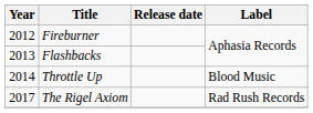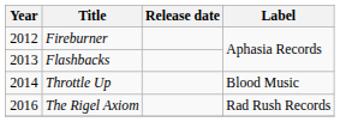 <table class="wikitable">
 <tr>
 <th style="text-align:center; width:35px;">Year</th>
 <th>Title</th>
 <th style="text-align:center;">Release date</th>
 <th>Label</th>
 </tr>
 <tr>
 <td style="text-align:center;">2012</td>
 <td><em>Fireburner</em></td>
 <td style="text-align:center;"></td>
 <td rowspan="2">Aphasia Records</td>
 </tr>
 <tr>
 <td style="text-align:center;">2013</td>
 <td><em>Flashbacks</em></td>
 <td style="text-align:center;"></td>
 </tr>
 <tr>
 <td style="text-align:center;">2014</td>
 <td><em>Throttle Up</em></td>
 <td style="text-align:center;"></td>
 <td>Blood Music</td>
 </tr>
 <tr>
-<td style="text-align:center;">2017</td>
+<td style="text-align:center;">2016</td>
 <td><em>The Rigel Axiom</em></td>
 <td style="text-align:center;"></td>
 <td style="text-align:center;">Rad Rush Records</td>
 </tr>
 <tr>
 </tr>
 </table>
